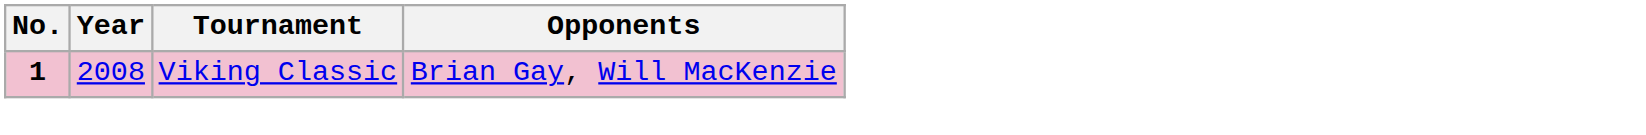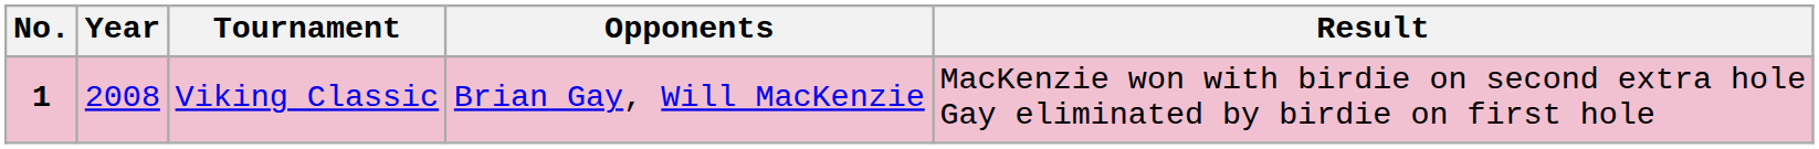 <table class="wikitable" style="font-size:95%;">
 <tr>
 <th>No.</th>
 <th>Year</th>
 <th>Tournament</th>
 <th>Opponents</th>
+<th>Result</th>
 </tr>
 <tr style="background:#F2C1D1;">
 <td align=center><strong>1</strong></td>
 <td><a href='#'>2008</a></td>
 <td><a href='#'>Viking Classic</a></td>
 <td> <a href='#'>Brian Gay</a>,  <a href='#'>Will MacKenzie</a></td>
+<td>MacKenzie won with birdie on second extra hole<br>Gay eliminated by birdie on first hole</td>
 </tr>
 </table>
